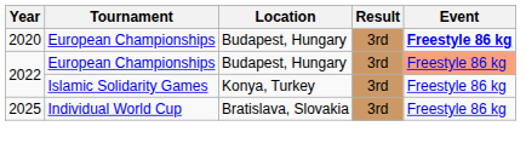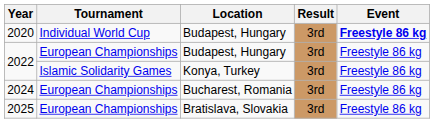 <table class="wikitable" style="font-size:95%;">
 <tr>
 <th>Year</th>
 <th>Tournament</th>
 <th>Location</th>
 <th>Result</th>
 <th>Event</th>
 </tr>
 <tr>
 <td>2020</td>
-<td><a href='#'>European Championships</a></td>
+<td><a href='#'>Individual World Cup</a></td>
 <td>Budapest, Hungary</td>
 <td align="center" bgcolor="cc9966">3rd</td>
 <td><strong><a href='#'>Freestyle 86 kg</a></strong></td>
 </tr>
 <tr>
 <td rowspan=2>2022</td>
 <td><a href='#'>European Championships</a></td>
 <td>Budapest, Hungary</td>
 <td align="center" bgcolor="cc9966">3rd</td>
-<td style="background: lightsalmon;"><a href='#'>Freestyle 86 kg</a></td>
+<td><a href='#'>Freestyle 86 kg</a></td>
 </tr>
 <tr>
 <td><a href='#'>Islamic Solidarity Games</a></td>
 <td>Konya, Turkey</td>
 <td align="center" bgcolor="cc9966">3rd</td>
 <td><a href='#'>Freestyle 86 kg</a></td>
 </tr>
 <tr>
+<td>2024</td>
+<td><a href='#'>European Championships</a></td>
+<td>Bucharest, Romania</td>
+<td align="center" bgcolor="cc9966">3rd</td>
+<td><a href='#'>Freestyle 86 kg</a></td>
+</tr>
+<tr>
 <td>2025</td>
-<td><a href='#'>Individual World Cup</a></td>
+<td><a href='#'>European Championships</a></td>
 <td>Bratislava, Slovakia</td>
 <td align="center" bgcolor="cc9966">3rd</td>
 <td><a href='#'>Freestyle 86 kg</a></td>
 </tr>
 </table>
